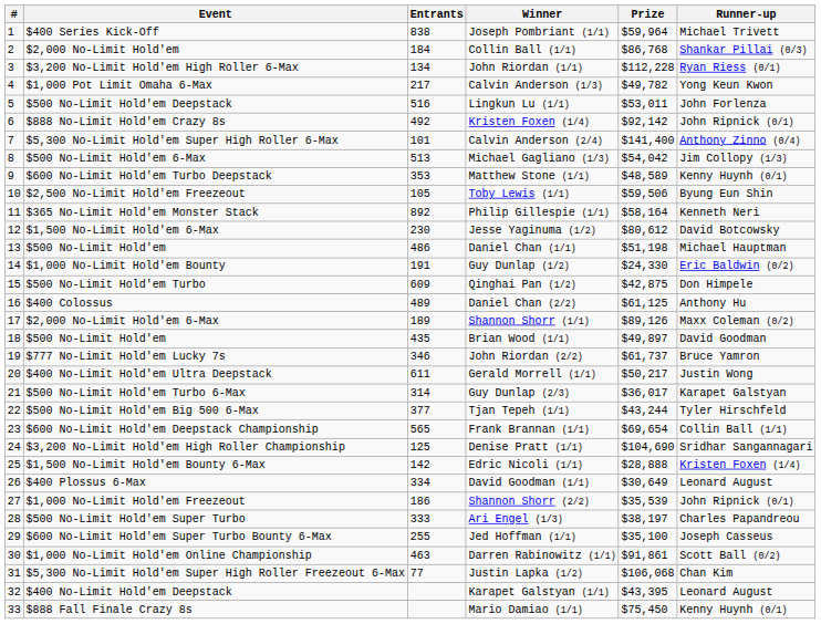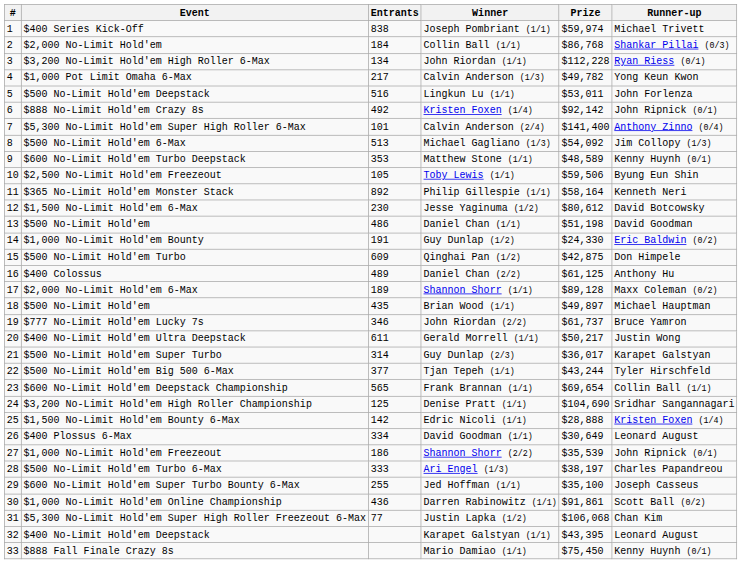 <table class="wikitable sortable">
 <tr>
 <th bgcolor="#FFEBAD">#</th>
 <th bgcolor="#FFEBAD">Event</th>
 <th bgcolor="#FFEBAD">Entrants</th>
 <th bgcolor="#FFEBAD">Winner</th>
 <th bgcolor="#FFEBAD">Prize</th>
 <th bgcolor="#FFEBAD">Runner-up</th>
 </tr>
 <tr>
 <td>1</td>
 <td>$400 Series Kick-Off</td>
 <td>838</td>
 <td> Joseph Pombriant <small>(1/1)</small></td>
-<td>$59,964</td>
+<td>$59,974</td>
 <td> Michael Trivett</td>
 </tr>
 <tr>
 <td>2</td>
 <td>$2,000 No-Limit Hold'em</td>
 <td>184</td>
 <td> Collin Ball <small>(1/1)</small></td>
 <td>$86,768</td>
 <td> <a href='#'>Shankar Pillai</a> <small>(0/3)</small></td>
 </tr>
 <tr>
 <td>3</td>
 <td>$3,200 No-Limit Hold'em High Roller 6-Max</td>
 <td>134</td>
 <td> John Riordan <small>(1/1)</small></td>
 <td>$112,228</td>
 <td> <a href='#'>Ryan Riess</a> <small>(0/1)</small></td>
 </tr>
 <tr>
 <td>4</td>
 <td>$1,000 Pot Limit Omaha 6-Max</td>
 <td>217</td>
 <td> Calvin Anderson <small>(1/3)</small></td>
 <td>$49,782</td>
 <td> Yong Keun Kwon</td>
 </tr>
 <tr>
 <td>5</td>
 <td>$500 No-Limit Hold'em Deepstack</td>
 <td>516</td>
 <td> Lingkun Lu <small>(1/1)</small></td>
 <td>$53,011</td>
 <td> John Forlenza</td>
 </tr>
 <tr>
 <td>6</td>
 <td>$888 No-Limit Hold'em Crazy 8s</td>
 <td>492</td>
 <td> <a href='#'>Kristen Foxen</a> <small>(1/4)</small></td>
 <td>$92,142</td>
 <td> John Ripnick <small>(0/1)</small></td>
 </tr>
 <tr>
 <td>7</td>
 <td>$5,300 No-Limit Hold'em Super High Roller 6-Max</td>
 <td>101</td>
 <td> Calvin Anderson <small>(2/4)</small></td>
 <td>$141,400</td>
 <td> <a href='#'>Anthony Zinno</a> <small>(0/4)</small></td>
 </tr>
 <tr>
 <td>8</td>
 <td>$500 No-Limit Hold'em 6-Max</td>
 <td>513</td>
 <td> Michael Gagliano <small>(1/3)</small></td>
-<td>$54,042</td>
+<td>$54,092</td>
 <td> Jim Collopy <small>(1/3)</small></td>
 </tr>
 <tr>
 <td>9</td>
 <td>$600 No-Limit Hold'em Turbo Deepstack</td>
 <td>353</td>
 <td> Matthew Stone <small>(1/1)</small></td>
 <td>$48,589</td>
 <td> Kenny Huynh <small>(0/1)</small></td>
 </tr>
 <tr>
 <td>10</td>
 <td>$2,500 No-Limit Hold'em Freezeout</td>
 <td>105</td>
 <td> <a href='#'>Toby Lewis</a> <small>(1/1)</small></td>
 <td>$59,506</td>
 <td> Byung Eun Shin</td>
 </tr>
 <tr>
 <td>11</td>
 <td>$365 No-Limit Hold'em Monster Stack</td>
 <td>892</td>
 <td> Philip Gillespie <small>(1/1)</small></td>
 <td>$58,164</td>
 <td> Kenneth Neri</td>
 </tr>
 <tr>
 <td>12</td>
 <td>$1,500 No-Limit Hold'em 6-Max</td>
 <td>230</td>
 <td> Jesse Yaginuma <small>(1/2)</small></td>
 <td>$80,612</td>
 <td> David Botcowsky</td>
 </tr>
 <tr>
 <td>13</td>
 <td>$500 No-Limit Hold'em</td>
 <td>486</td>
 <td> Daniel Chan <small>(1/1)</small></td>
 <td>$51,198</td>
-<td> Michael Hauptman</td>
+<td> David Goodman</td>
 </tr>
 <tr>
 <td>14</td>
 <td>$1,000 No-Limit Hold'em Bounty</td>
 <td>191</td>
 <td> Guy Dunlap <small>(1/2)</small></td>
 <td>$24,330</td>
 <td> <a href='#'>Eric Baldwin</a> <small>(0/2)</small></td>
 </tr>
 <tr>
 <td>15</td>
 <td>$500 No-Limit Hold'em Turbo</td>
 <td>609</td>
 <td> Qinghai Pan <small>(1/2)</small></td>
 <td>$42,875</td>
 <td> Don Himpele</td>
 </tr>
 <tr>
 <td>16</td>
 <td>$400 Colossus</td>
 <td>489</td>
 <td> Daniel Chan <small>(2/2)</small></td>
 <td>$61,125</td>
 <td> Anthony Hu</td>
 </tr>
 <tr>
 <td>17</td>
 <td>$2,000 No-Limit Hold'em 6-Max</td>
 <td>189</td>
 <td> <a href='#'>Shannon Shorr</a> <small>(1/1)</small></td>
-<td>$89,126</td>
+<td>$89,128</td>
 <td> Maxx Coleman <small>(0/2)</small></td>
 </tr>
 <tr>
 <td>18</td>
 <td>$500 No-Limit Hold'em</td>
 <td>435</td>
 <td> Brian Wood <small>(1/1)</small></td>
 <td>$49,897</td>
-<td> David Goodman</td>
+<td> Michael Hauptman</td>
 </tr>
 <tr>
 <td>19</td>
 <td>$777 No-Limit Hold'em Lucky 7s</td>
 <td>346</td>
 <td> John Riordan <small>(2/2)</small></td>
 <td>$61,737</td>
 <td> Bruce Yamron</td>
 </tr>
 <tr>
 <td>20</td>
 <td>$400 No-Limit Hold'em Ultra Deepstack</td>
 <td>611</td>
 <td> Gerald Morrell <small>(1/1)</small></td>
 <td>$50,217</td>
 <td> Justin Wong</td>
 </tr>
 <tr>
 <td>21</td>
-<td>$500 No-Limit Hold'em Turbo 6-Max</td>
+<td>$500 No-Limit Hold'em Super Turbo</td>
 <td>314</td>
 <td> Guy Dunlap <small>(2/3)</small></td>
 <td>$36,017</td>
 <td> Karapet Galstyan</td>
 </tr>
 <tr>
 <td>22</td>
 <td>$500 No-Limit Hold'em Big 500 6-Max</td>
 <td>377</td>
 <td> Tjan Tepeh <small>(1/1)</small></td>
 <td>$43,244</td>
 <td> Tyler Hirschfeld</td>
 </tr>
 <tr>
 <td>23</td>
 <td>$600 No-Limit Hold'em Deepstack Championship</td>
 <td>565</td>
 <td> Frank Brannan <small>(1/1)</small></td>
 <td>$69,654</td>
 <td> Collin Ball <small>(1/1)</small></td>
 </tr>
 <tr>
 <td>24</td>
 <td>$3,200 No-Limit Hold'em High Roller Championship</td>
 <td>125</td>
 <td> Denise Pratt <small>(1/1)</small></td>
 <td>$104,690</td>
 <td> Sridhar Sangannagari</td>
 </tr>
 <tr>
 <td>25</td>
 <td>$1,500 No-Limit Hold'em Bounty 6-Max</td>
 <td>142</td>
 <td> Edric Nicoli <small>(1/1)</small></td>
 <td>$28,888</td>
 <td> <a href='#'>Kristen Foxen</a> <small>(1/4)</small></td>
 </tr>
 <tr>
 <td>26</td>
 <td>$400 Plossus 6-Max</td>
 <td>334</td>
 <td> David Goodman <small>(1/1)</small></td>
 <td>$30,649</td>
 <td> Leonard August</td>
 </tr>
 <tr>
 <td>27</td>
 <td>$1,000 No-Limit Hold'em Freezeout</td>
 <td>186</td>
 <td> <a href='#'>Shannon Shorr</a> <small>(2/2)</small></td>
 <td>$35,539</td>
 <td> John Ripnick <small>(0/1)</small></td>
 </tr>
 <tr>
 <td>28</td>
-<td>$500 No-Limit Hold'em Super Turbo</td>
+<td>$500 No-Limit Hold'em Turbo 6-Max</td>
 <td>333</td>
 <td> <a href='#'>Ari Engel</a> <small>(1/3)</small></td>
 <td>$38,197</td>
 <td> Charles Papandreou</td>
 </tr>
 <tr>
 <td>29</td>
 <td>$600 No-Limit Hold'em Super Turbo Bounty 6-Max</td>
 <td>255</td>
 <td> Jed Hoffman <small>(1/1)</small></td>
 <td>$35,100</td>
 <td> Joseph Casseus</td>
 </tr>
 <tr>
 <td>30</td>
 <td>$1,000 No-Limit Hold'em Online Championship</td>
-<td>463</td>
+<td>436</td>
 <td> Darren Rabinowitz <small>(1/1)</small></td>
 <td>$91,861</td>
 <td> Scott Ball <small>(0/2)</small></td>
 </tr>
 <tr>
 <td>31</td>
 <td>$5,300 No-Limit Hold'em Super High Roller Freezeout 6-Max</td>
 <td>77</td>
 <td> Justin Lapka <small>(1/2)</small></td>
 <td>$106,068</td>
 <td> Chan Kim</td>
 </tr>
 <tr>
 <td>32</td>
 <td>$400 No-Limit Hold'em Deepstack</td>
 <td></td>
 <td> Karapet Galstyan <small>(1/1)</small></td>
 <td>$43,395</td>
 <td> Leonard August</td>
 </tr>
 <tr>
 <td>33</td>
 <td>$888 Fall Finale Crazy 8s</td>
 <td></td>
 <td> Mario Damiao <small>(1/1)</small></td>
 <td>$75,450</td>
 <td> Kenny Huynh <small>(0/1)</small></td>
 </tr>
 </table>
